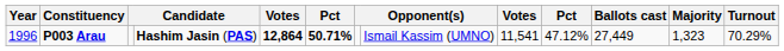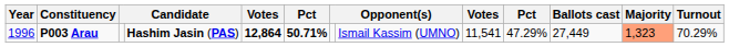 <table class="wikitable" style="margin:0.5em ; font-size:95%">
 <tr>
 <th>Year</th>
 <th>Constituency</th>
 <th colspan=2>Candidate</th>
 <th>Votes</th>
 <th>Pct</th>
 <th colspan=2>Opponent(s)</th>
 <th>Votes</th>
 <th>Pct</th>
 <th>Ballots cast</th>
 <th>Majority</th>
 <th>Turnout</th>
 </tr>
 <tr>
 <td><a href='#'>1996</a></td>
 <td><strong>P003 <a href='#'>Arau</a></strong></td>
 <td></td>
 <td><strong>Hashim Jasin</strong> (<a href='#'><strong>PAS</strong></a>)</td>
 <td align=right><strong>12,864</strong></td>
 <td><strong>50.71%</strong></td>
 <td></td>
 <td><a href='#'>Ismail Kassim</a> (<a href='#'>UMNO</a>)</td>
 <td align=right>11,541</td>
-<td>47.12%</td>
+<td>47.29%</td>
 <td>27,449</td>
-<td>1,323</td>
+<td style="background: lightsalmon;">1,323</td>
 <td>70.29%</td>
 </tr>
 </table>
